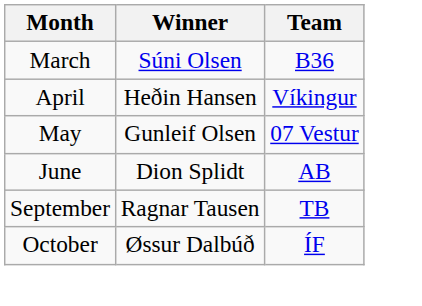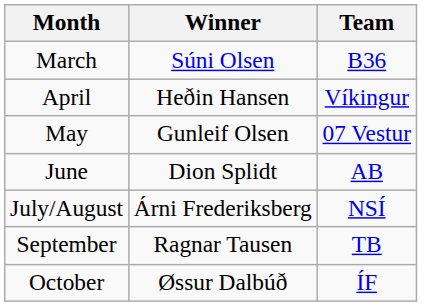 <table class="wikitable" style="text-align:center;">
 <tr>
 <th>Month</th>
 <th>Winner</th>
 <th>Team</th>
 </tr>
 <tr>
 <td>March</td>
 <td> <a href='#'>Súni Olsen</a></td>
 <td><a href='#'>B36</a></td>
 </tr>
 <tr>
 <td>April</td>
 <td> Heðin Hansen</td>
 <td><a href='#'>Víkingur</a></td>
 </tr>
 <tr>
 <td>May</td>
 <td> Gunleif Olsen</td>
 <td><a href='#'>07 Vestur</a></td>
 </tr>
 <tr>
 <td>June</td>
 <td> Dion Splidt</td>
 <td><a href='#'>AB</a></td>
 </tr>
 <tr>
+<td>July/August</td>
+<td> Árni Frederiksberg</td>
+<td><a href='#'>NSÍ</a></td>
+</tr>
+<tr>
 <td>September</td>
 <td> Ragnar Tausen</td>
 <td><a href='#'>TB</a></td>
 </tr>
 <tr>
 <td>October</td>
 <td> Øssur Dalbúð</td>
 <td><a href='#'>ÍF</a></td>
 </tr>
 </table>
